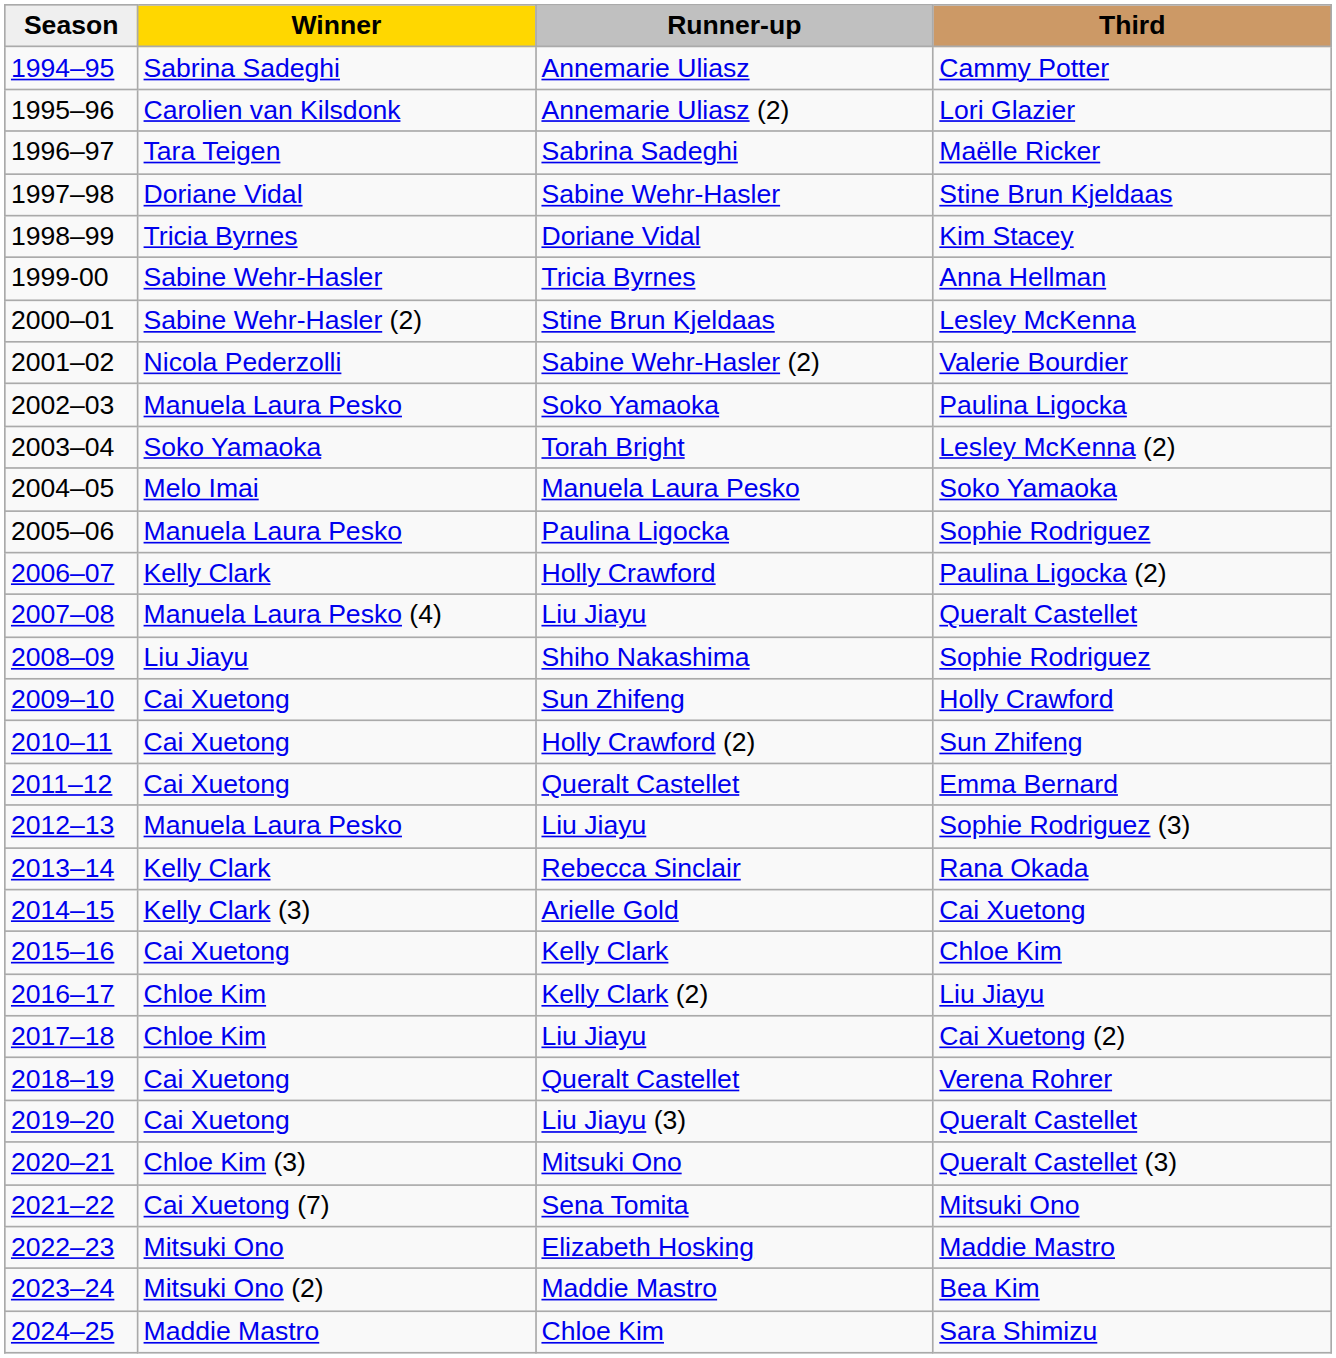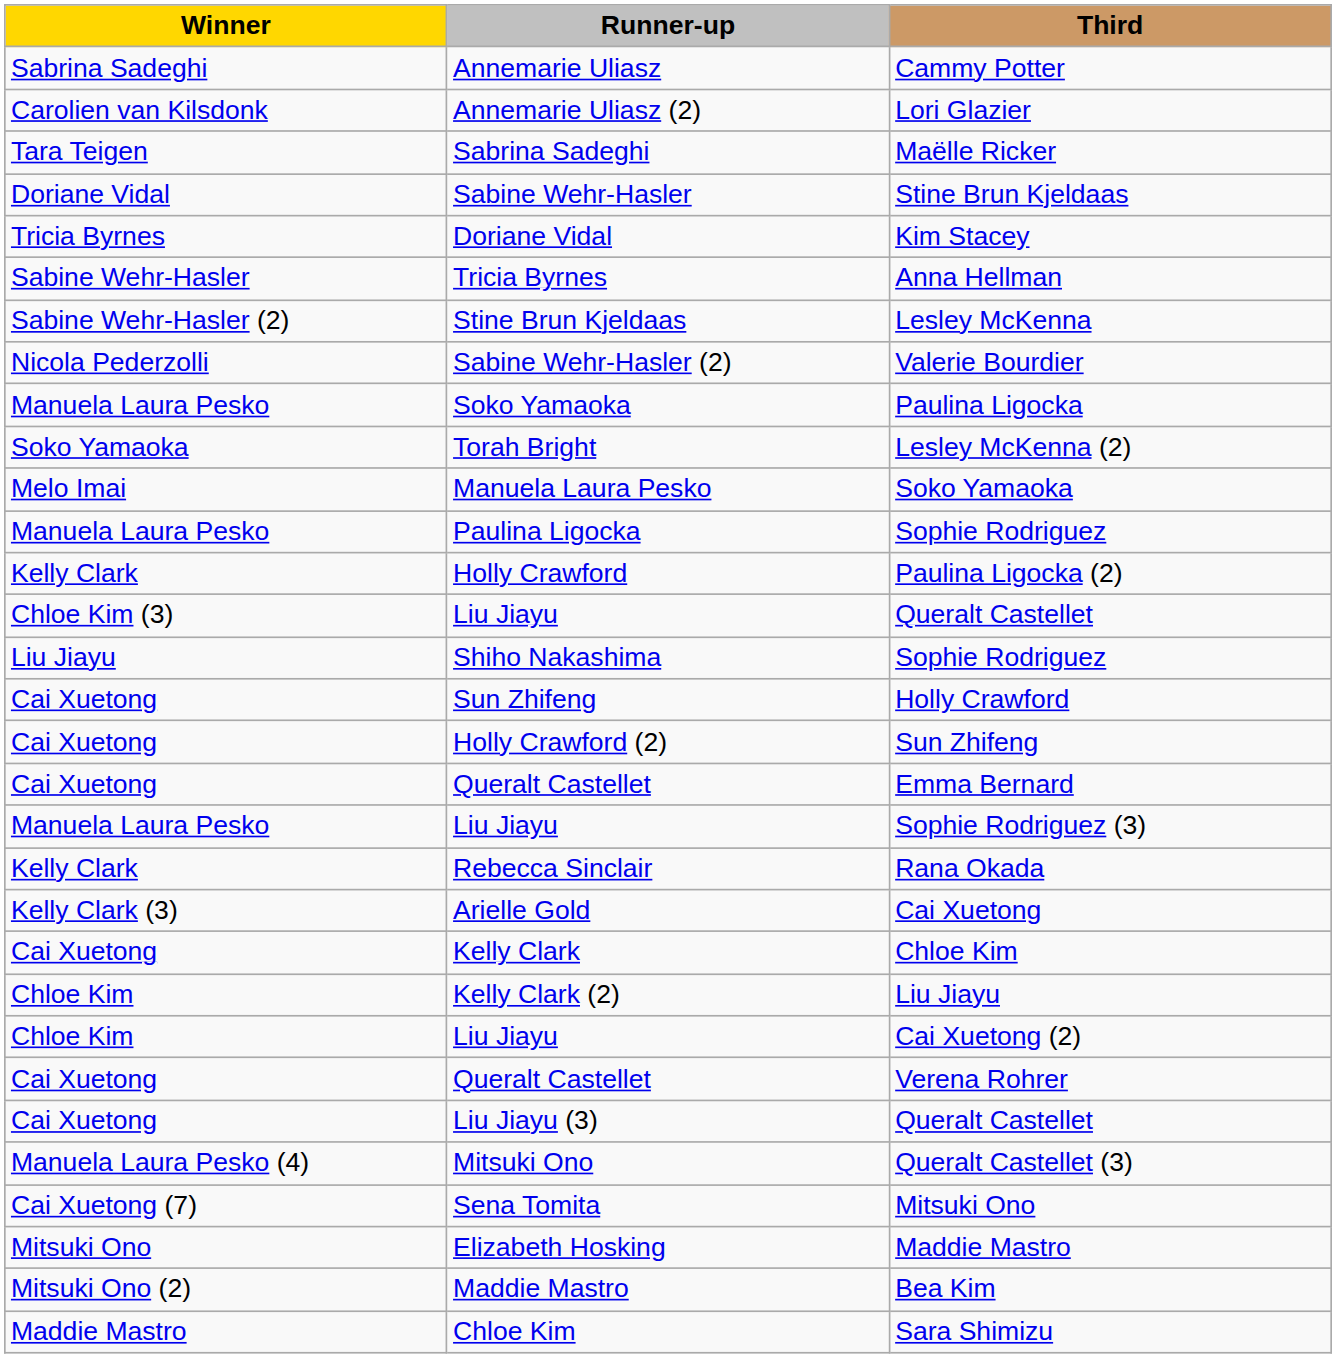 <table class="wikitable sortable" style="width:800px;">
 <tr>
-<th style="width:10%; background:#efefef;">Season</th>
 <th style="width:30%; background:gold">Winner</th>
 <th style="width:30%; background:silver">Runner-up</th>
 <th style="width:30%; background:#CC9966">Third</th>
 </tr>
 <tr>
-<td><a href='#'>1994–95</a></td>
 <td> <a href='#'>Sabrina Sadeghi</a></td>
 <td> <a href='#'>Annemarie Uliasz</a></td>
 <td> <a href='#'>Cammy Potter</a></td>
 </tr>
 <tr>
-<td>1995–96</td>
 <td> <a href='#'>Carolien van Kilsdonk</a></td>
 <td> <a href='#'>Annemarie Uliasz</a> (2)</td>
 <td> <a href='#'>Lori Glazier</a></td>
 </tr>
 <tr>
-<td>1996–97</td>
 <td> <a href='#'>Tara Teigen</a></td>
 <td> <a href='#'>Sabrina Sadeghi</a></td>
 <td> <a href='#'>Maëlle Ricker</a></td>
 </tr>
 <tr>
-<td>1997–98</td>
 <td> <a href='#'>Doriane Vidal</a></td>
 <td> <a href='#'>Sabine Wehr-Hasler</a></td>
 <td> <a href='#'>Stine Brun Kjeldaas</a></td>
 </tr>
 <tr>
-<td>1998–99</td>
 <td> <a href='#'>Tricia Byrnes</a></td>
 <td> <a href='#'>Doriane Vidal</a></td>
 <td> <a href='#'>Kim Stacey</a></td>
 </tr>
 <tr>
-<td>1999-00</td>
 <td> <a href='#'>Sabine Wehr-Hasler</a></td>
 <td> <a href='#'>Tricia Byrnes</a></td>
 <td> <a href='#'>Anna Hellman</a></td>
 </tr>
 <tr>
-<td>2000–01</td>
 <td> <a href='#'>Sabine Wehr-Hasler</a> (2)</td>
 <td> <a href='#'>Stine Brun Kjeldaas</a></td>
 <td> <a href='#'>Lesley McKenna</a></td>
 </tr>
 <tr>
-<td>2001–02</td>
 <td> <a href='#'>Nicola Pederzolli</a></td>
 <td> <a href='#'>Sabine Wehr-Hasler</a> (2)</td>
 <td> <a href='#'>Valerie Bourdier</a></td>
 </tr>
 <tr>
-<td>2002–03</td>
 <td> <a href='#'>Manuela Laura Pesko</a></td>
 <td> <a href='#'>Soko Yamaoka</a></td>
 <td> <a href='#'>Paulina Ligocka</a></td>
 </tr>
 <tr>
-<td>2003–04</td>
 <td> <a href='#'>Soko Yamaoka</a></td>
 <td> <a href='#'>Torah Bright</a></td>
 <td> <a href='#'>Lesley McKenna</a> (2)</td>
 </tr>
 <tr>
-<td>2004–05</td>
 <td> <a href='#'>Melo Imai</a></td>
 <td> <a href='#'>Manuela Laura Pesko</a></td>
 <td> <a href='#'>Soko Yamaoka</a></td>
 </tr>
 <tr>
-<td>2005–06</td>
 <td> <a href='#'>Manuela Laura Pesko</a></td>
 <td> <a href='#'>Paulina Ligocka</a></td>
 <td> <a href='#'>Sophie Rodriguez</a></td>
 </tr>
 <tr>
-<td><a href='#'>2006–07</a></td>
 <td> <a href='#'>Kelly Clark</a></td>
 <td> <a href='#'>Holly Crawford</a></td>
 <td> <a href='#'>Paulina Ligocka</a> (2)</td>
 </tr>
 <tr>
-<td><a href='#'>2007–08</a></td>
-<td> <a href='#'>Manuela Laura Pesko</a> (4)</td>
+<td> <a href='#'>Chloe Kim</a> (3)</td>
 <td> <a href='#'>Liu Jiayu</a></td>
 <td> <a href='#'>Queralt Castellet</a></td>
 </tr>
 <tr>
-<td><a href='#'>2008–09</a></td>
 <td> <a href='#'>Liu Jiayu</a></td>
 <td> <a href='#'>Shiho Nakashima</a></td>
 <td> <a href='#'>Sophie Rodriguez</a></td>
 </tr>
 <tr>
-<td><a href='#'>2009–10</a></td>
 <td> <a href='#'>Cai Xuetong</a></td>
 <td> <a href='#'>Sun Zhifeng</a></td>
 <td> <a href='#'>Holly Crawford</a></td>
 </tr>
 <tr>
-<td><a href='#'>2010–11</a></td>
 <td> <a href='#'>Cai Xuetong</a></td>
 <td> <a href='#'>Holly Crawford</a> (2)</td>
 <td> <a href='#'>Sun Zhifeng</a></td>
 </tr>
 <tr>
-<td><a href='#'>2011–12</a></td>
 <td> <a href='#'>Cai Xuetong</a></td>
 <td> <a href='#'>Queralt Castellet</a></td>
 <td> <a href='#'>Emma Bernard</a></td>
 </tr>
 <tr>
-<td><a href='#'>2012–13</a></td>
 <td> <a href='#'>Manuela Laura Pesko</a></td>
 <td> <a href='#'>Liu Jiayu</a></td>
 <td> <a href='#'>Sophie Rodriguez</a> (3)</td>
 </tr>
 <tr>
-<td><a href='#'>2013–14</a></td>
 <td> <a href='#'>Kelly Clark</a></td>
 <td> <a href='#'>Rebecca Sinclair</a></td>
 <td> <a href='#'>Rana Okada</a></td>
 </tr>
 <tr>
-<td><a href='#'>2014–15</a></td>
 <td> <a href='#'>Kelly Clark</a> (3)</td>
 <td> <a href='#'>Arielle Gold</a></td>
 <td> <a href='#'>Cai Xuetong</a></td>
 </tr>
 <tr>
-<td><a href='#'>2015–16</a></td>
 <td> <a href='#'>Cai Xuetong</a></td>
 <td> <a href='#'>Kelly Clark</a></td>
 <td> <a href='#'>Chloe Kim</a></td>
 </tr>
 <tr>
-<td><a href='#'>2016–17</a></td>
 <td> <a href='#'>Chloe Kim</a></td>
 <td> <a href='#'>Kelly Clark</a> (2)</td>
 <td> <a href='#'>Liu Jiayu</a></td>
 </tr>
 <tr>
-<td><a href='#'>2017–18</a></td>
 <td> <a href='#'>Chloe Kim</a></td>
 <td> <a href='#'>Liu Jiayu</a></td>
 <td> <a href='#'>Cai Xuetong</a> (2)</td>
 </tr>
 <tr>
-<td><a href='#'>2018–19</a></td>
 <td> <a href='#'>Cai Xuetong</a></td>
 <td> <a href='#'>Queralt Castellet</a></td>
 <td> <a href='#'>Verena Rohrer</a></td>
 </tr>
 <tr>
-<td><a href='#'>2019–20</a></td>
 <td> <a href='#'>Cai Xuetong</a></td>
 <td> <a href='#'>Liu Jiayu</a> (3)</td>
 <td> <a href='#'>Queralt Castellet</a></td>
 </tr>
 <tr>
-<td><a href='#'>2020–21</a></td>
-<td> <a href='#'>Chloe Kim</a> (3)</td>
+<td> <a href='#'>Manuela Laura Pesko</a> (4)</td>
 <td> <a href='#'>Mitsuki Ono</a></td>
 <td> <a href='#'>Queralt Castellet</a> (3)</td>
 </tr>
 <tr>
-<td><a href='#'>2021–22</a></td>
 <td> <a href='#'>Cai Xuetong</a> (7)</td>
 <td> <a href='#'>Sena Tomita</a></td>
 <td> <a href='#'>Mitsuki Ono</a></td>
 </tr>
 <tr>
-<td><a href='#'>2022–23</a></td>
 <td> <a href='#'>Mitsuki Ono</a></td>
 <td> <a href='#'>Elizabeth Hosking</a></td>
 <td> <a href='#'>Maddie Mastro</a></td>
 </tr>
 <tr>
-<td><a href='#'>2023–24</a></td>
 <td> <a href='#'>Mitsuki Ono</a> (2)</td>
 <td> <a href='#'>Maddie Mastro</a></td>
 <td> <a href='#'>Bea Kim</a></td>
 </tr>
 <tr>
-<td><a href='#'>2024–25</a></td>
 <td> <a href='#'>Maddie Mastro</a></td>
 <td> <a href='#'>Chloe Kim</a></td>
 <td> <a href='#'>Sara Shimizu</a></td>
 </tr>
 </table>
